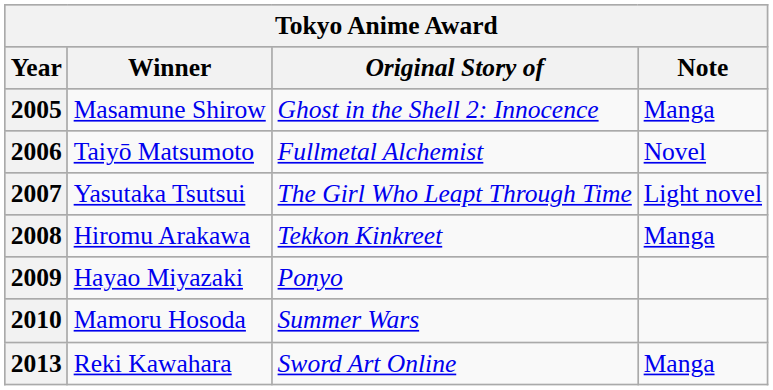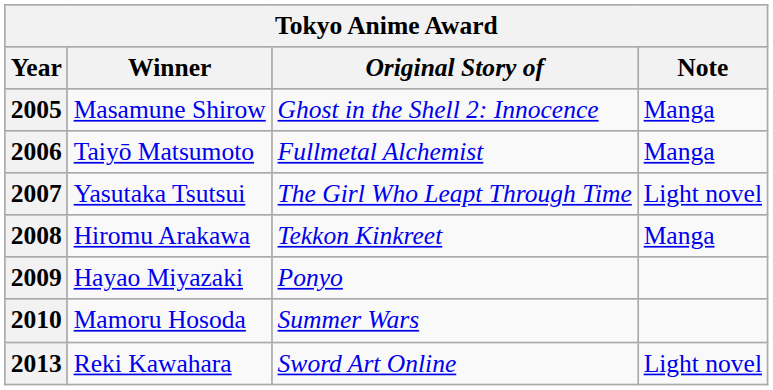 <table class="wikitable" style="font-size: 95%;">
 <tr>
 <th colspan="4">Tokyo Anime Award</th>
 </tr>
 <tr>
 <th>Year</th>
 <th>Winner</th>
 <th><em>Original Story of</em></th>
 <th>Note</th>
 </tr>
 <tr>
 <th>2005</th>
 <td><a href='#'>Masamune Shirow</a></td>
 <td><em><a href='#'>Ghost in the Shell 2: Innocence</a></em></td>
 <td><a href='#'>Manga</a></td>
 </tr>
 <tr>
 <th>2006</th>
 <td><a href='#'>Taiyō Matsumoto</a></td>
 <td><em><a href='#'>Fullmetal Alchemist</a></em></td>
-<td><a href='#'>Novel</a></td>
+<td><a href='#'>Manga</a></td>
 </tr>
 <tr>
 <th>2007</th>
 <td><a href='#'>Yasutaka Tsutsui</a></td>
 <td><em><a href='#'>The Girl Who Leapt Through Time</a></em></td>
 <td><a href='#'>Light novel</a></td>
 </tr>
 <tr>
 <th>2008</th>
 <td><a href='#'>Hiromu Arakawa</a></td>
 <td><em><a href='#'>Tekkon Kinkreet</a></em></td>
 <td><a href='#'>Manga</a></td>
 </tr>
 <tr>
 <th>2009</th>
 <td><a href='#'>Hayao Miyazaki</a></td>
 <td><em><a href='#'>Ponyo</a></em></td>
 <td></td>
 </tr>
 <tr>
 <th>2010</th>
 <td><a href='#'>Mamoru Hosoda</a></td>
 <td><em><a href='#'>Summer Wars</a></em></td>
 <td></td>
 </tr>
 <tr>
 <th>2013</th>
 <td><a href='#'>Reki Kawahara</a></td>
 <td><em><a href='#'>Sword Art Online</a></em></td>
-<td><a href='#'>Manga</a></td>
+<td><a href='#'>Light novel</a></td>
 </tr>
 </table>
